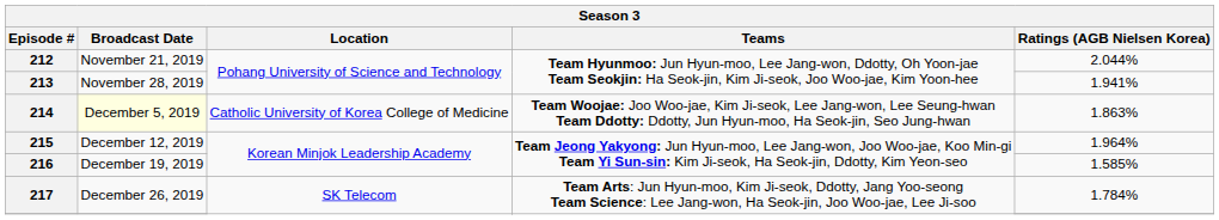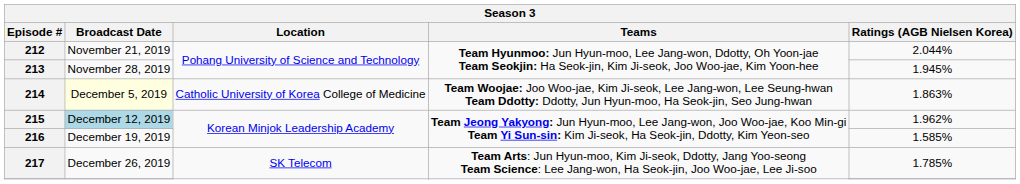 <table class="wikitable sortable" style="text-align:center">
 <tr>
 <th colspan="5">Season 3</th>
 </tr>
 <tr>
 <th>Episode #</th>
 <th>Broadcast Date</th>
 <th>Location</th>
 <th>Teams</th>
 <th>Ratings (AGB Nielsen Korea)</th>
 </tr>
 <tr>
 <th>212</th>
 <td>November 21, 2019</td>
 <td rowspan="2"><a href='#'>Pohang University of Science and Technology</a></td>
 <td rowspan="2"><strong>Team Hyunmoo:</strong> Jun Hyun-moo, Lee Jang-won, Ddotty, Oh Yoon-jae<br><strong>Team Seokjin:</strong> Ha Seok-jin, Kim Ji-seok, Joo Woo-jae, Kim Yoon-hee</td>
 <td>2.044%</td>
 </tr>
 <tr>
 <th>213</th>
 <td>November 28, 2019</td>
-<td>1.941%</td>
+<td>1.945%</td>
 </tr>
 <tr>
 <th>214</th>
 <td style="background: lightyellow;">December 5, 2019</td>
 <td><a href='#'>Catholic University of Korea</a> College of Medicine</td>
 <td><strong>Team Woojae:</strong> Joo Woo-jae, Kim Ji-seok, Lee Jang-won, Lee Seung-hwan<br><strong>Team Ddotty:</strong> Ddotty, Jun Hyun-moo, Ha Seok-jin, Seo Jung-hwan</td>
 <td>1.863%</td>
 </tr>
 <tr>
 <th>215</th>
-<td>December 12, 2019</td>
+<td style="background: lightblue;">December 12, 2019</td>
 <td rowspan="2"><a href='#'>Korean Minjok Leadership Academy</a></td>
 <td rowspan="2"><strong>Team <a href='#'>Jeong Yakyong</a>:</strong> Jun Hyun-moo, Lee Jang-won, Joo Woo-jae, Koo Min-gi<br><strong>Team <a href='#'>Yi Sun-sin</a>:</strong> Kim Ji-seok, Ha Seok-jin, Ddotty, Kim Yeon-seo</td>
-<td>1.964%</td>
+<td>1.962%</td>
 </tr>
 <tr>
 <th>216</th>
 <td>December 19, 2019</td>
 <td>1.585%</td>
 </tr>
 <tr>
 <th>217</th>
 <td>December 26, 2019</td>
 <td rowspan="2"><a href='#'>SK Telecom</a></td>
 <td rowspan="2"><strong>Team Arts</strong>: Jun Hyun-moo, Kim Ji-seok, Ddotty, Jang Yoo-seong<br><strong>Team Science</strong>: Lee Jang-won, Ha Seok-jin, Joo Woo-jae, Lee Ji-soo</td>
-<td>1.784%</td>
+<td>1.785%</td>
 </tr>
 <tr>
 </tr>
 </table>
